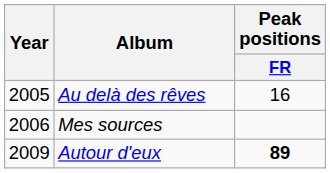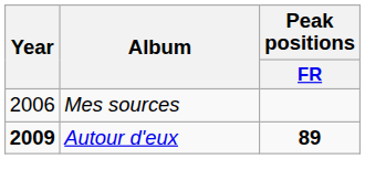 <table class="wikitable">
 <tr>
 <th align="center" rowspan="2" width="10">Year</th>
 <th align="center" rowspan="2" width="150">Album</th>
 <th align="center" colspan="1" width="20">Peak positions</th>
 </tr>
 <tr>
 <th scope="col" style="width:3em;font-size:90%;"><a href='#'>FR</a><br></th>
 </tr>
 <tr>
-<td style="text-align:center;">2005</td>
-<td><em><a href='#'>Au delà des rêves</a></em></td>
-<td style="text-align:center;">16</td>
-</tr>
-<tr>
 <td style="text-align:center;">2006</td>
 <td><em>Mes sources</em></td>
 <td style="text-align:center;"></td>
 </tr>
 <tr>
-<td style="text-align:center;">2009</td>
+<td style="text-align:center;"><strong>2009</strong></td>
 <td><em><a href='#'>Autour d'eux</a></em></td>
 <td style="text-align:center;"><strong>89</strong></td>
 </tr>
 </table>
